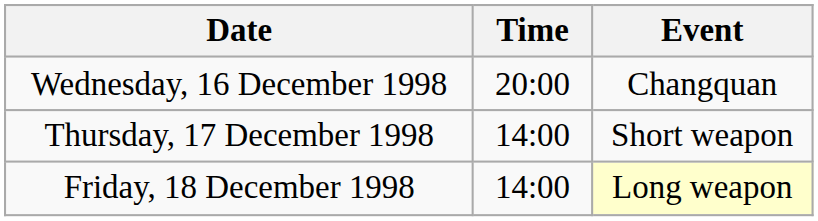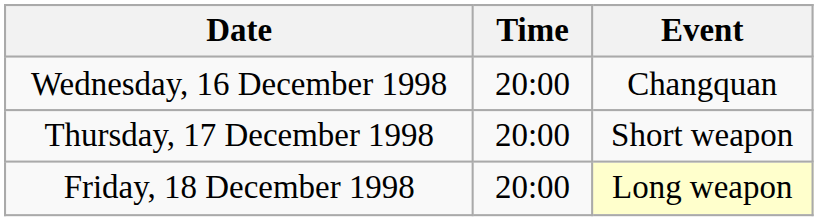 <table class = "wikitable" style="text-align:center;">
 <tr>
 <th width=220>Date</th>
 <th width=50>Time</th>
 <th width=100>Event</th>
 </tr>
 <tr>
 <td>Wednesday, 16 December 1998</td>
 <td>20:00</td>
 <td>Changquan</td>
 </tr>
 <tr>
 <td>Thursday, 17 December 1998</td>
-<td>14:00</td>
+<td>20:00</td>
 <td>Short weapon</td>
 </tr>
 <tr>
 <td>Friday, 18 December 1998</td>
-<td>14:00</td>
+<td>20:00</td>
 <td bgcolor=ffffcc>Long weapon</td>
 </tr>
 </table>
